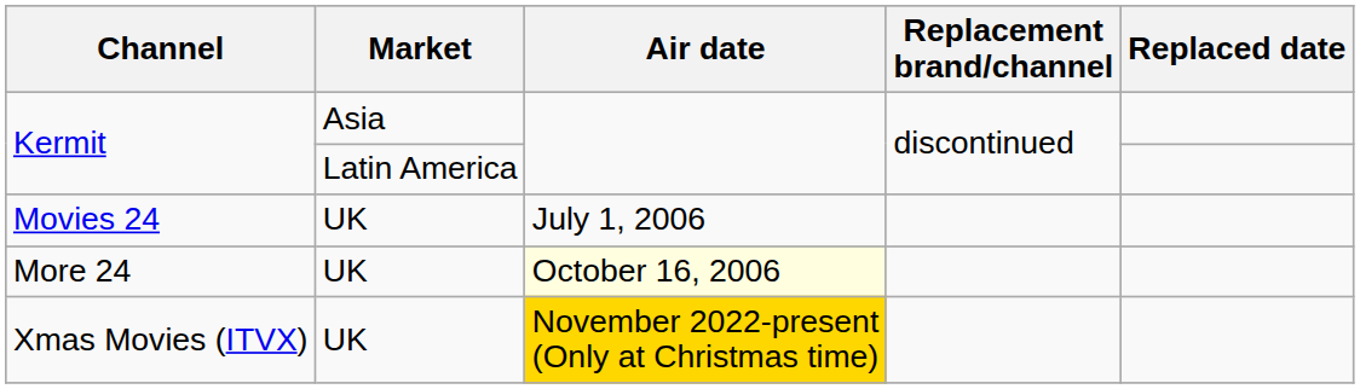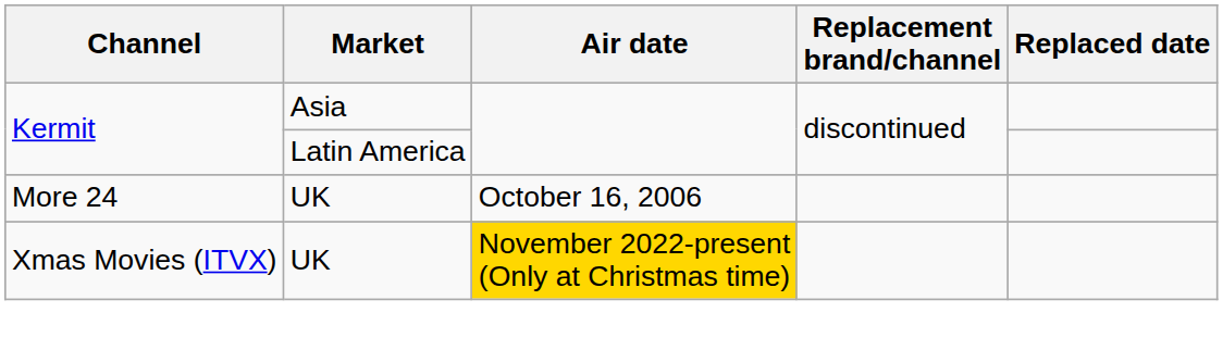 <table class="wikitable">
 <tr>
 <th>Channel</th>
 <th>Market</th>
 <th>Air date</th>
 <th>Replacement<br>brand/channel</th>
 <th>Replaced date</th>
 </tr>
 <tr>
 <td rowspan=2><a href='#'>Kermit</a></td>
 <td>Asia</td>
 <td rowspan=2></td>
 <td rowspan=2>discontinued</td>
 <td></td>
 </tr>
 <tr>
 <td>Latin America</td>
 <td></td>
 </tr>
 <tr>
-<td><a href='#'>Movies 24</a></td>
-<td>UK</td>
-<td>July 1, 2006</td>
-<td></td>
-<td></td>
-</tr>
-<tr>
 <td>More 24</td>
 <td>UK</td>
-<td style="background: lightyellow;">October 16, 2006</td>
+<td>October 16, 2006</td>
 <td></td>
 <td></td>
 </tr>
 <tr>
 <td>Xmas Movies (<a href='#'>ITVX</a>)</td>
 <td>UK</td>
 <td style="background: gold;">November 2022-present<br>(Only at Christmas time)</td>
 <td></td>
 <td></td>
 </tr>
 </table>
